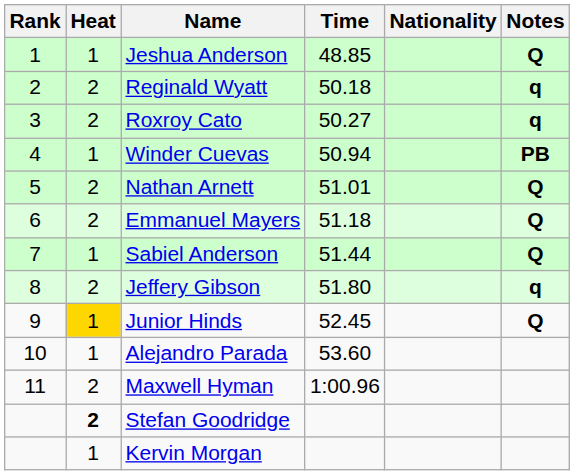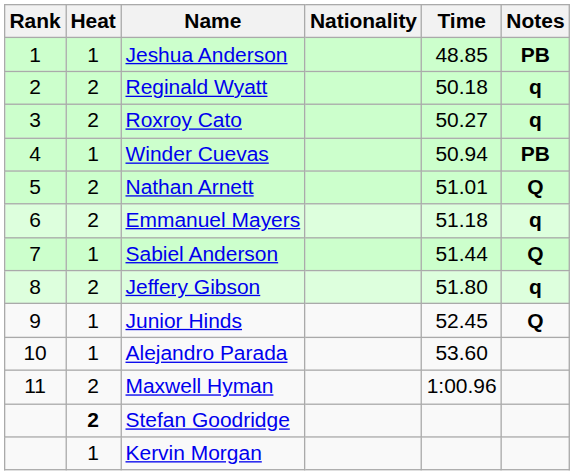 <table class="wikitable sortable" style="text-align:center">
 <tr>
 <th>Rank</th>
 <th>Heat</th>
 <th>Name</th>
+<th>Nationality</th>
 <th>Time</th>
-<th>Nationality</th>
 <th>Notes</th>
 </tr>
 <tr bgcolor=ccffcc>
 <td>1</td>
 <td>1</td>
 <td align=left><a href='#'>Jeshua Anderson</a></td>
+<td align=left></td>
 <td>48.85</td>
-<td align=left></td>
-<td><strong>Q</strong></td>
+<td><strong>PB</strong></td>
 </tr>
 <tr bgcolor=ccffcc>
 <td>2</td>
 <td>2</td>
 <td align=left><a href='#'>Reginald Wyatt</a></td>
+<td align=left></td>
 <td>50.18</td>
-<td align=left></td>
 <td><strong>q</strong></td>
 </tr>
 <tr bgcolor=ccffcc>
 <td>3</td>
 <td>2</td>
 <td align=left><a href='#'>Roxroy Cato</a></td>
+<td align=left></td>
 <td>50.27</td>
-<td align=left></td>
 <td><strong>q</strong></td>
 </tr>
 <tr bgcolor=ccffcc>
 <td>4</td>
 <td>1</td>
 <td align=left><a href='#'>Winder Cuevas</a></td>
+<td align=left></td>
 <td>50.94</td>
-<td align=left></td>
 <td><strong>PB</strong></td>
 </tr>
 <tr bgcolor=ccffcc>
 <td>5</td>
 <td>2</td>
 <td align=left><a href='#'>Nathan Arnett</a></td>
+<td align=left></td>
 <td>51.01</td>
-<td align=left></td>
 <td><strong>Q</strong></td>
 </tr>
 <tr bgcolor=ddffdd>
 <td>6</td>
 <td>2</td>
 <td align=left><a href='#'>Emmanuel Mayers</a></td>
+<td align=left></td>
 <td>51.18</td>
-<td align=left></td>
-<td><strong>Q</strong></td>
+<td><strong>q</strong></td>
 </tr>
 <tr bgcolor=ccffcc>
 <td>7</td>
 <td>1</td>
 <td align=left><a href='#'>Sabiel Anderson</a></td>
+<td align=left></td>
 <td>51.44</td>
-<td align=left></td>
 <td><strong>Q</strong></td>
 </tr>
 <tr bgcolor=ddffdd>
 <td>8</td>
 <td>2</td>
 <td align=left><a href='#'>Jeffery Gibson</a></td>
+<td align=left></td>
 <td>51.80</td>
-<td align=left></td>
 <td><strong>q</strong></td>
 </tr>
 <tr>
 <td>9</td>
-<td style="background: gold;">1</td>
+<td>1</td>
 <td align=left><a href='#'>Junior Hinds</a></td>
+<td align=left></td>
 <td>52.45</td>
-<td align=left></td>
 <td><strong>Q</strong></td>
 </tr>
 <tr>
 <td>10</td>
 <td>1</td>
 <td align=left><a href='#'>Alejandro Parada</a></td>
+<td align=left></td>
 <td>53.60</td>
-<td align=left></td>
 <td></td>
 </tr>
 <tr>
 <td>11</td>
 <td>2</td>
 <td align=left><a href='#'>Maxwell Hyman</a></td>
+<td align=left></td>
 <td>1:00.96</td>
-<td align=left></td>
 <td></td>
 </tr>
 <tr>
 <td></td>
 <td><strong>2</strong></td>
 <td align=left><a href='#'>Stefan Goodridge</a></td>
+<td align=left></td>
 <td></td>
-<td align=left></td>
 <td></td>
 </tr>
 <tr>
 <td></td>
 <td>1</td>
 <td align=left><a href='#'>Kervin Morgan</a></td>
+<td align=left></td>
 <td></td>
-<td align=left></td>
 <td></td>
 </tr>
 </table>
